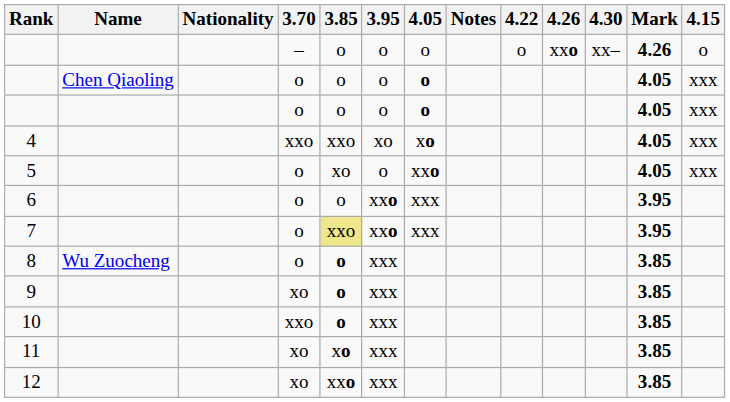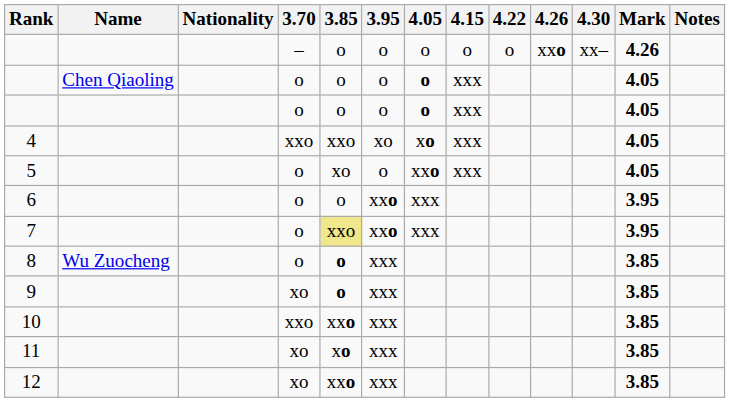 <table class="wikitable sortable" style="text-align:center">
 <tr>
 <th>Rank</th>
 <th>Name</th>
 <th>Nationality</th>
 <th>3.70</th>
 <th>3.85</th>
 <th>3.95</th>
 <th>4.05</th>
-<th>Notes</th>
+<th>4.15</th>
 <th>4.22</th>
 <th>4.26</th>
 <th>4.30</th>
 <th>Mark</th>
-<th>4.15</th>
+<th>Notes</th>
 </tr>
 <tr>
 <td></td>
 <td align=left></td>
 <td align=left></td>
 <td>–</td>
 <td>o</td>
 <td>o</td>
 <td>o</td>
-<td></td>
+<td>o</td>
 <td>o</td>
 <td>xx<strong>o</strong></td>
 <td>xx–</td>
 <td><strong>4.26</strong></td>
-<td>o</td>
+<td></td>
 </tr>
 <tr>
 <td></td>
 <td align=left><a href='#'>Chen Qiaoling</a></td>
 <td align=left></td>
 <td>o</td>
 <td>o</td>
 <td>o</td>
 <td><strong>o</strong></td>
-<td></td>
+<td>xxx</td>
 <td></td>
 <td></td>
 <td></td>
 <td><strong>4.05</strong></td>
-<td>xxx</td>
+<td></td>
 </tr>
 <tr>
 <td></td>
 <td align=left></td>
 <td align=left></td>
 <td>o</td>
 <td>o</td>
 <td>o</td>
 <td><strong>o</strong></td>
-<td></td>
+<td>xxx</td>
 <td></td>
 <td></td>
 <td></td>
 <td><strong>4.05</strong></td>
-<td>xxx</td>
+<td></td>
 </tr>
 <tr>
 <td>4</td>
 <td align=left></td>
 <td align=left></td>
 <td>xxo</td>
 <td>xxo</td>
 <td>xo</td>
 <td>x<strong>o</strong></td>
-<td></td>
+<td>xxx</td>
 <td></td>
 <td></td>
 <td></td>
 <td><strong>4.05</strong></td>
-<td>xxx</td>
+<td></td>
 </tr>
 <tr>
 <td>5</td>
 <td align=left></td>
 <td align=left></td>
 <td>o</td>
 <td>xo</td>
 <td>o</td>
 <td>xx<strong>o</strong></td>
-<td></td>
+<td>xxx</td>
 <td></td>
 <td></td>
 <td></td>
 <td><strong>4.05</strong></td>
-<td>xxx</td>
+<td></td>
 </tr>
 <tr>
 <td>6</td>
 <td align=left></td>
 <td align=left></td>
 <td>o</td>
 <td>o</td>
 <td>xx<strong>o</strong></td>
 <td>xxx</td>
 <td></td>
 <td></td>
 <td></td>
 <td></td>
 <td><strong>3.95</strong></td>
 <td></td>
 </tr>
 <tr>
 <td>7</td>
 <td align=left></td>
 <td align=left></td>
 <td>o</td>
 <td style="background: khaki;">xxo</td>
 <td>xx<strong>o</strong></td>
 <td>xxx</td>
 <td></td>
 <td></td>
 <td></td>
 <td></td>
 <td><strong>3.95</strong></td>
 <td></td>
 </tr>
 <tr>
 <td>8</td>
 <td align=left><a href='#'>Wu Zuocheng</a></td>
 <td align=left></td>
 <td>o</td>
 <td><strong>o</strong></td>
 <td>xxx</td>
 <td></td>
 <td></td>
 <td></td>
 <td></td>
 <td></td>
 <td><strong>3.85</strong></td>
 <td></td>
 </tr>
 <tr>
 <td>9</td>
 <td align=left></td>
 <td align=left></td>
 <td>xo</td>
 <td><strong>o</strong></td>
 <td>xxx</td>
 <td></td>
 <td></td>
 <td></td>
 <td></td>
 <td></td>
 <td><strong>3.85</strong></td>
 <td></td>
 </tr>
 <tr>
 <td>10</td>
 <td align=left></td>
 <td align=left></td>
 <td>xxo</td>
-<td><strong>o</strong></td>
+<td>xx<strong>o</strong></td>
 <td>xxx</td>
 <td></td>
 <td></td>
 <td></td>
 <td></td>
 <td></td>
 <td><strong>3.85</strong></td>
 <td></td>
 </tr>
 <tr>
 <td>11</td>
 <td align=left></td>
 <td align=left></td>
 <td>xo</td>
 <td>x<strong>o</strong></td>
 <td>xxx</td>
 <td></td>
 <td></td>
 <td></td>
 <td></td>
 <td></td>
 <td><strong>3.85</strong></td>
 <td></td>
 </tr>
 <tr>
 <td>12</td>
 <td align=left></td>
 <td align=left></td>
 <td>xo</td>
 <td>xx<strong>o</strong></td>
 <td>xxx</td>
 <td></td>
 <td></td>
 <td></td>
 <td></td>
 <td></td>
 <td><strong>3.85</strong></td>
 <td></td>
 </tr>
 </table>
